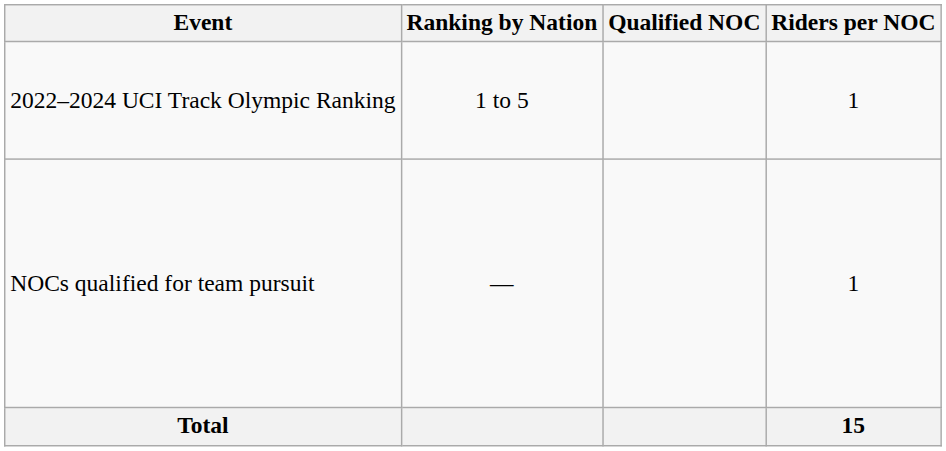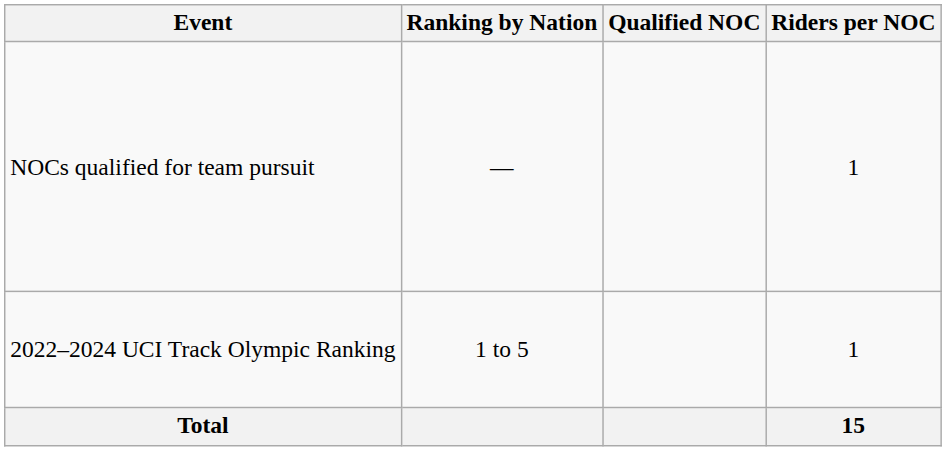 <table class="wikitable" style="text-align:center;">
 <tr>
 <th>Event</th>
 <th>Ranking by Nation</th>
 <th>Qualified NOC</th>
 <th>Riders per NOC</th>
 </tr>
 <tr>
+<td align=left>NOCs qualified for team pursuit</td>
+<td>—</td>
+<td align=left> <br>  <br>  <br>  <br>  <br>  <br>  <br>  <br>  <br> </td>
+<td>1</td>
+</tr>
+<tr>
 <td align=left>2022–2024 UCI Track Olympic Ranking</td>
 <td>1 to 5</td>
 <td align=left> <br>  <br>  <br>  <br></td>
-<td>1</td>
-</tr>
-<tr>
-<td align=left>NOCs qualified for team pursuit</td>
-<td>—</td>
-<td align=left> <br>  <br>  <br>  <br>  <br>  <br>  <br>  <br>  <br> </td>
 <td>1</td>
 </tr>
 <tr>
 <th>Total</th>
 <th></th>
 <th></th>
 <th>15</th>
 </tr>
 </table>
